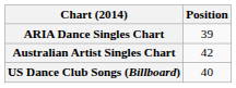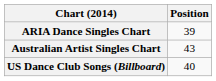 <table class="wikitable sortable plainrowheaders" style="text-align:center">
 <tr>
 <th scope="col">Chart (2014)</th>
 <th scope="col">Position</th>
 </tr>
 <tr>
 <th scope="row">ARIA Dance Singles Chart</th>
 <td>39</td>
 </tr>
 <tr>
 <th scope="row">Australian Artist Singles Chart</th>
-<td>42</td>
+<td>43</td>
 </tr>
 <tr>
 <th scope="row">US Dance Club Songs (<em>Billboard</em>)</th>
 <td>40</td>
 </tr>
 </table>
